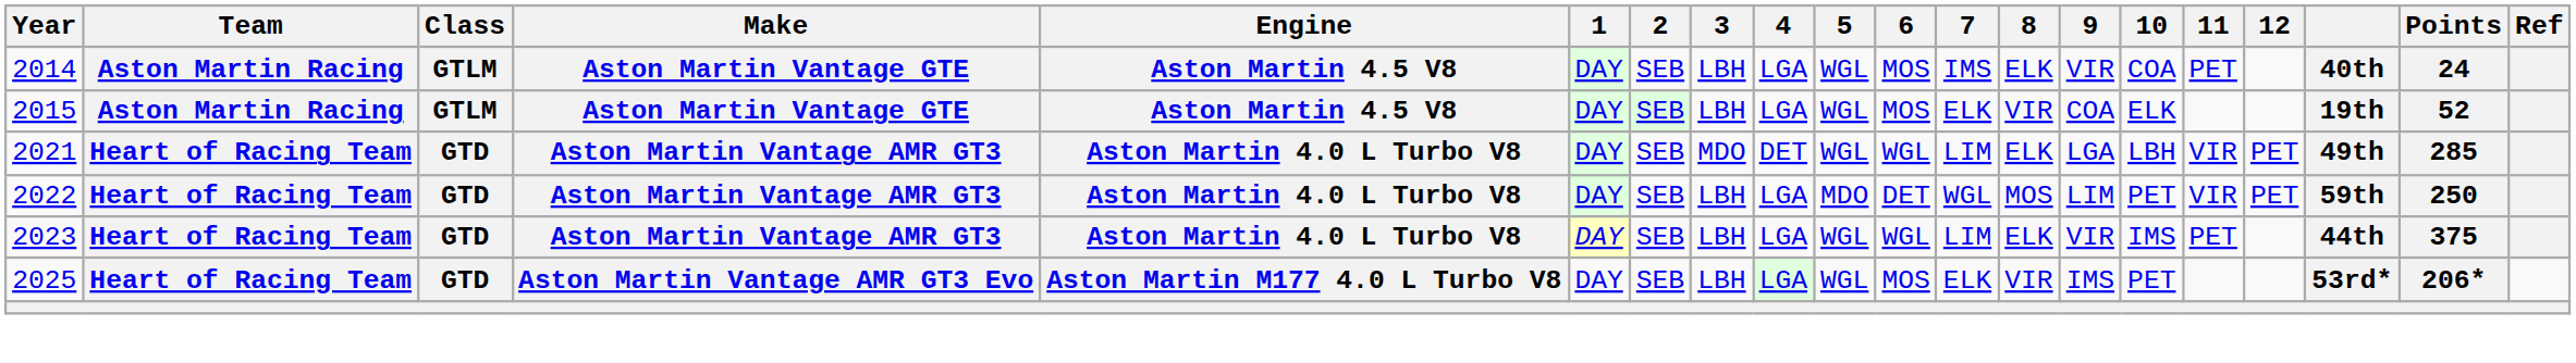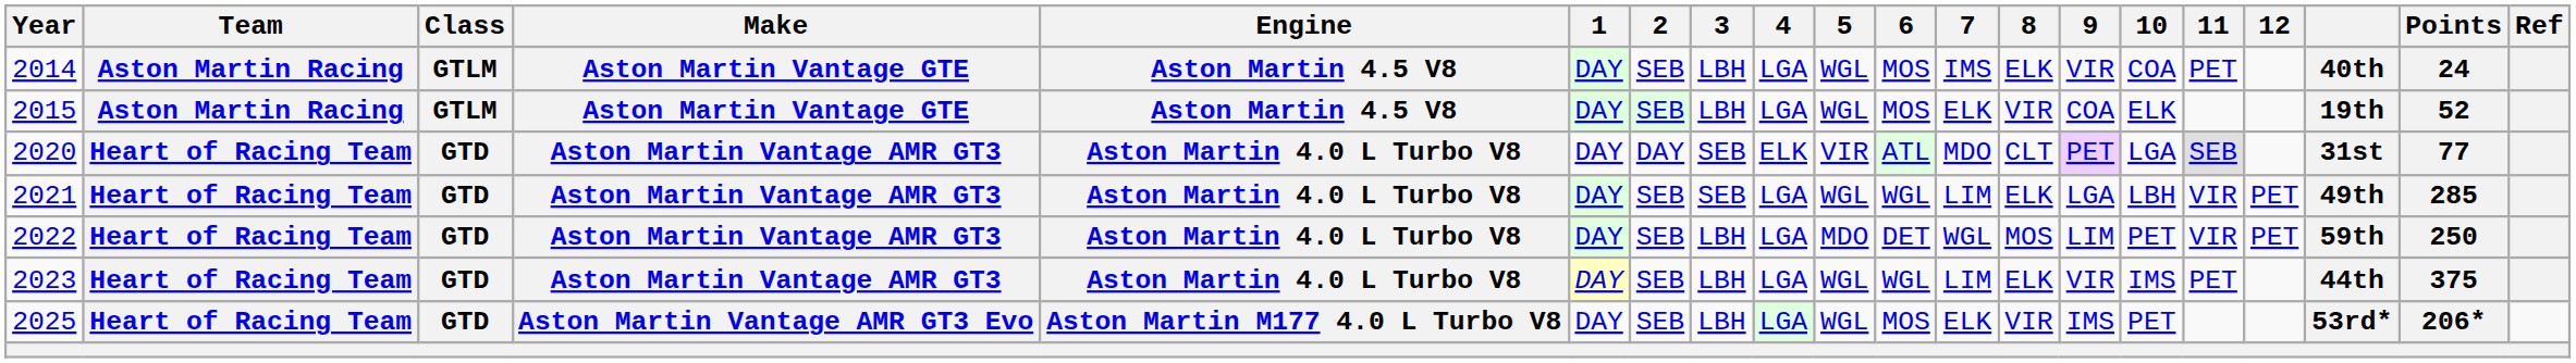 <table class="wikitable" style="text-align:center; font-size:85%">
 <tr>
 <th>Year</th>
 <th>Team</th>
 <th>Class</th>
 <th>Make</th>
 <th>Engine</th>
 <th>1</th>
 <th>2</th>
 <th>3</th>
 <th>4</th>
 <th>5</th>
 <th>6</th>
 <th>7</th>
 <th>8</th>
 <th>9</th>
 <th>10</th>
 <th>11</th>
 <th>12</th>
 <th></th>
 <th>Points</th>
 <th>Ref</th>
 </tr>
 <tr>
 <td><a href='#'>2014</a></td>
 <th nowrap><a href='#'>Aston Martin Racing</a></th>
 <th>GTLM</th>
 <th nowrap><a href='#'>Aston Martin Vantage GTE</a></th>
 <th nowrap><a href='#'>Aston Martin</a> 4.5 V8</th>
 <td style="background:#dfffdf;"><a href='#'>DAY</a><br></td>
 <td><a href='#'>SEB</a></td>
 <td><a href='#'>LBH</a></td>
 <td><a href='#'>LGA</a></td>
 <td><a href='#'>WGL</a></td>
 <td><a href='#'>MOS</a></td>
 <td><a href='#'>IMS</a></td>
 <td><a href='#'>ELK</a></td>
 <td><a href='#'>VIR</a></td>
 <td><a href='#'>COA</a></td>
 <td><a href='#'>PET</a></td>
 <td></td>
 <th>40th</th>
 <th>24</th>
 <th></th>
 </tr>
 <tr>
 <td><a href='#'>2015</a></td>
 <th nowrap><a href='#'>Aston Martin Racing</a></th>
 <th>GTLM</th>
 <th nowrap><a href='#'>Aston Martin Vantage GTE</a></th>
 <th nowrap><a href='#'>Aston Martin</a> 4.5 V8</th>
 <td style="background:#dfffdf;"><a href='#'>DAY</a><br></td>
 <td style="background:#dfffdf;"><a href='#'>SEB</a><br></td>
 <td><a href='#'>LBH</a></td>
 <td><a href='#'>LGA</a></td>
 <td><a href='#'>WGL</a></td>
 <td><a href='#'>MOS</a></td>
 <td><a href='#'>ELK</a></td>
 <td><a href='#'>VIR</a></td>
 <td><a href='#'>COA</a></td>
 <td><a href='#'>ELK</a></td>
 <td></td>
 <td></td>
 <th>19th</th>
 <th>52</th>
 <th></th>
 </tr>
 <tr>
+<td><a href='#'>2020</a></td>
+<th nowrap><a href='#'>Heart of Racing Team</a></th>
+<th>GTD</th>
+<th nowrap><a href='#'>Aston Martin Vantage AMR GT3</a></th>
+<th nowrap><a href='#'>Aston Martin</a> 4.0 L Turbo V8</th>
+<td><a href='#'>DAY</a></td>
+<td><a href='#'>DAY</a></td>
+<td><a href='#'>SEB</a></td>
+<td><a href='#'>ELK</a></td>
+<td><a href='#'>VIR</a></td>
+<td style="background:#DFFFDF;"><a href='#'>ATL</a><br></td>
+<td><a href='#'>MDO</a></td>
+<td><a href='#'>CLT</a></td>
+<td style="background:#EFCFFF;"><a href='#'>PET</a><br></td>
+<td><a href='#'>LGA</a></td>
+<td style="background:#DFDFDF;"><a href='#'>SEB</a><br></td>
+<td></td>
+<th>31st</th>
+<th>77</th>
+<th></th>
+</tr>
+<tr>
 <td><a href='#'>2021</a></td>
 <th nowrap><a href='#'>Heart of Racing Team</a></th>
 <th>GTD</th>
 <th nowrap><a href='#'>Aston Martin Vantage AMR GT3</a></th>
 <th nowrap><a href='#'>Aston Martin</a> 4.0 L Turbo V8</th>
 <td style="background:#DFFFDF;"><a href='#'>DAY</a><br></td>
 <td><a href='#'>SEB</a></td>
-<td><a href='#'>MDO</a></td>
-<td><a href='#'>DET</a></td>
+<td><a href='#'>SEB</a></td>
+<td><a href='#'>LGA</a></td>
 <td><a href='#'>WGL</a></td>
 <td><a href='#'>WGL</a></td>
 <td><a href='#'>LIM</a><br></td>
 <td><a href='#'>ELK</a></td>
 <td><a href='#'>LGA</a></td>
 <td><a href='#'>LBH</a></td>
 <td><a href='#'>VIR</a></td>
 <td><a href='#'>PET</a></td>
 <th>49th</th>
 <th>285</th>
 <th></th>
 </tr>
 <tr>
 <td><a href='#'>2022</a></td>
 <th nowrap><a href='#'>Heart of Racing Team</a></th>
 <th>GTD</th>
 <th nowrap><a href='#'>Aston Martin Vantage AMR GT3</a></th>
 <th nowrap><a href='#'>Aston Martin</a> 4.0 L Turbo V8</th>
 <td style="background:#DFFFDF;"><a href='#'>DAY</a><br></td>
 <td><a href='#'>SEB</a></td>
 <td><a href='#'>LBH</a></td>
 <td><a href='#'>LGA</a></td>
 <td><a href='#'>MDO</a></td>
 <td><a href='#'>DET</a></td>
 <td><a href='#'>WGL</a></td>
 <td><a href='#'>MOS</a></td>
 <td><a href='#'>LIM</a></td>
 <td><a href='#'>PET</a></td>
 <td><a href='#'>VIR</a></td>
 <td><a href='#'>PET</a></td>
 <th>59th</th>
 <th>250</th>
 <th></th>
 </tr>
 <tr>
 <td><a href='#'>2023</a></td>
 <th nowrap><a href='#'>Heart of Racing Team</a></th>
 <th>GTD</th>
 <th nowrap><a href='#'>Aston Martin Vantage AMR GT3</a></th>
 <th nowrap><a href='#'>Aston Martin</a> 4.0 L Turbo V8</th>
 <td style="background:#FFFFBF;"><em><a href='#'>DAY</a></em><br></td>
 <td><a href='#'>SEB</a></td>
 <td><a href='#'>LBH</a></td>
 <td><a href='#'>LGA</a></td>
 <td><a href='#'>WGL</a></td>
 <td><a href='#'>WGL</a></td>
 <td><a href='#'>LIM</a></td>
 <td><a href='#'>ELK</a></td>
 <td><a href='#'>VIR</a></td>
 <td><a href='#'>IMS</a></td>
 <td><a href='#'>PET</a></td>
 <td></td>
 <th>44th</th>
 <th>375</th>
 <th></th>
 </tr>
 <tr>
 <td><a href='#'>2025</a></td>
 <th><a href='#'>Heart of Racing Team</a></th>
 <th>GTD</th>
 <th><a href='#'>Aston Martin Vantage AMR GT3 Evo</a></th>
 <th><a href='#'>Aston Martin M177</a> 4.0 L Turbo V8</th>
 <td><a href='#'>DAY</a></td>
 <td><a href='#'>SEB</a></td>
 <td><a href='#'>LBH</a></td>
 <td style="background:#DFFFDF;"><a href='#'>LGA</a><br></td>
 <td><a href='#'>WGL</a></td>
 <td><a href='#'>MOS</a></td>
 <td><a href='#'>ELK</a></td>
 <td><a href='#'>VIR</a></td>
 <td><a href='#'>IMS</a></td>
 <td><a href='#'>PET</a></td>
 <td></td>
 <td></td>
 <th>53rd*</th>
 <th>206*</th>
 </tr>
 <tr>
 <th colspan="20"></th>
 </tr>
 </table>
